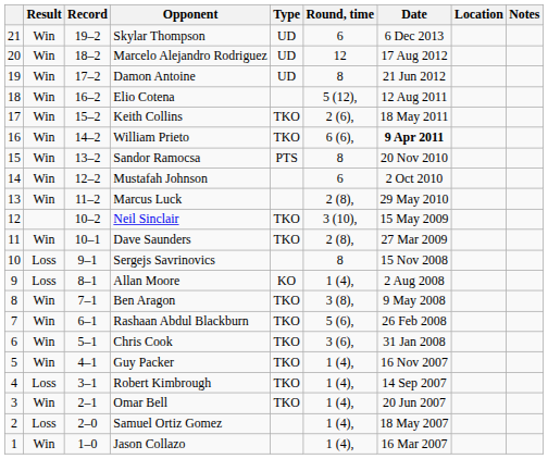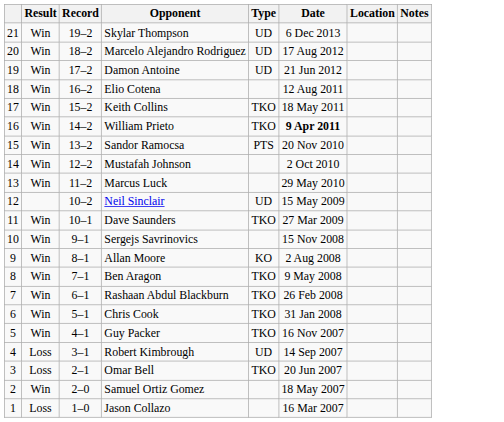 <table class="wikitable" style="text-align:center">
 <tr>
 <th></th>
 <th>Result</th>
 <th>Record</th>
 <th>Opponent</th>
 <th>Type</th>
-<th>Round, time</th>
 <th>Date</th>
 <th>Location</th>
 <th>Notes</th>
 </tr>
 <tr>
 <td>21</td>
 <td>Win</td>
 <td>19–2</td>
 <td style="text-align:left;">Skylar Thompson</td>
 <td>UD</td>
-<td>6</td>
 <td>6 Dec 2013</td>
 <td style="text-align:left;"></td>
 <td></td>
 </tr>
 <tr>
 <td>20</td>
 <td>Win</td>
 <td>18–2</td>
 <td style="text-align:left;">Marcelo Alejandro Rodriguez</td>
 <td>UD</td>
-<td>12</td>
 <td>17 Aug 2012</td>
 <td style="text-align:left;"></td>
 <td style="text-align:left;"></td>
 </tr>
 <tr>
 <td>19</td>
 <td>Win</td>
 <td>17–2</td>
 <td style="text-align:left;">Damon Antoine</td>
 <td>UD</td>
-<td>8</td>
 <td>21 Jun 2012</td>
 <td style="text-align:left;"></td>
 <td></td>
 </tr>
 <tr>
 <td>18</td>
 <td>Win</td>
 <td>16–2</td>
 <td style="text-align:left;">Elio Cotena</td>
 <td></td>
-<td>5 (12), </td>
 <td>12 Aug 2011</td>
 <td style="text-align:left;"></td>
 <td style="text-align:left;"></td>
 </tr>
 <tr>
 <td>17</td>
 <td>Win</td>
 <td>15–2</td>
 <td style="text-align:left;">Keith Collins</td>
 <td>TKO</td>
-<td>2 (6), </td>
 <td>18 May 2011</td>
 <td style="text-align:left;"></td>
 <td></td>
 </tr>
 <tr>
 <td>16</td>
 <td>Win</td>
 <td>14–2</td>
 <td style="text-align:left;">William Prieto</td>
 <td>TKO</td>
-<td>6 (6), </td>
 <td><strong>9 Apr 2011</strong></td>
 <td style="text-align:left;"></td>
 <td></td>
 </tr>
 <tr>
 <td>15</td>
 <td>Win</td>
 <td>13–2</td>
 <td style="text-align:left;">Sandor Ramocsa</td>
 <td>PTS</td>
-<td>8</td>
 <td>20 Nov 2010</td>
 <td style="text-align:left;"></td>
 <td></td>
 </tr>
 <tr>
 <td>14</td>
 <td>Win</td>
 <td>12–2</td>
 <td style="text-align:left;">Mustafah Johnson</td>
 <td></td>
-<td>6</td>
 <td>2 Oct 2010</td>
 <td style="text-align:left;"></td>
 <td></td>
 </tr>
 <tr>
 <td>13</td>
 <td>Win</td>
 <td>11–2</td>
 <td style="text-align:left;">Marcus Luck</td>
 <td></td>
-<td>2 (8), </td>
 <td>29 May 2010</td>
 <td style="text-align:left;"></td>
 <td></td>
 </tr>
 <tr>
 <td>12</td>
 <td></td>
 <td>10–2</td>
 <td style="text-align:left;"><a href='#'>Neil Sinclair</a></td>
-<td>TKO</td>
-<td>3 (10), </td>
+<td>UD</td>
 <td>15 May 2009</td>
 <td style="text-align:left;"></td>
 <td style="text-align:left;"></td>
 </tr>
 <tr>
 <td>11</td>
 <td>Win</td>
 <td>10–1</td>
 <td style="text-align:left;">Dave Saunders</td>
 <td>TKO</td>
-<td>2 (8), </td>
 <td>27 Mar 2009</td>
 <td style="text-align:left;"></td>
 <td></td>
 </tr>
 <tr>
 <td>10</td>
-<td>Loss</td>
+<td>Win</td>
 <td>9–1</td>
 <td style="text-align:left;">Sergejs Savrinovics</td>
 <td></td>
-<td>8</td>
 <td>15 Nov 2008</td>
 <td style="text-align:left;"></td>
 <td></td>
 </tr>
 <tr>
 <td>9</td>
-<td>Loss</td>
+<td>Win</td>
 <td>8–1</td>
 <td style="text-align:left;">Allan Moore</td>
 <td>KO</td>
-<td>1 (4), </td>
 <td>2 Aug 2008</td>
 <td style="text-align:left;"></td>
 <td></td>
 </tr>
 <tr>
 <td>8</td>
 <td>Win</td>
 <td>7–1</td>
 <td style="text-align:left;">Ben Aragon</td>
 <td>TKO</td>
-<td>3 (8), </td>
 <td>9 May 2008</td>
 <td style="text-align:left;"></td>
 <td></td>
 </tr>
 <tr>
 <td>7</td>
 <td>Win</td>
 <td>6–1</td>
 <td style="text-align:left;">Rashaan Abdul Blackburn</td>
 <td>TKO</td>
-<td>5 (6), </td>
 <td>26 Feb 2008</td>
 <td style="text-align:left;"></td>
 <td></td>
 </tr>
 <tr>
 <td>6</td>
 <td>Win</td>
 <td>5–1</td>
 <td style="text-align:left;">Chris Cook</td>
 <td>TKO</td>
-<td>3 (6), </td>
 <td>31 Jan 2008</td>
 <td style="text-align:left;"></td>
 <td></td>
 </tr>
 <tr>
 <td>5</td>
 <td>Win</td>
 <td>4–1</td>
 <td style="text-align:left;">Guy Packer</td>
 <td>TKO</td>
-<td>1 (4), </td>
 <td>16 Nov 2007</td>
 <td style="text-align:left;"></td>
 <td></td>
 </tr>
 <tr>
 <td>4</td>
 <td>Loss</td>
 <td>3–1</td>
 <td style="text-align:left;">Robert Kimbrough</td>
-<td>TKO</td>
-<td>1 (4), </td>
+<td>UD</td>
 <td>14 Sep 2007</td>
 <td style="text-align:left;"></td>
 <td></td>
 </tr>
 <tr>
 <td>3</td>
-<td>Win</td>
+<td>Loss</td>
 <td>2–1</td>
 <td style="text-align:left;">Omar Bell</td>
 <td>TKO</td>
-<td>1 (4), </td>
 <td>20 Jun 2007</td>
 <td style="text-align:left;"></td>
 <td></td>
 </tr>
 <tr>
 <td>2</td>
-<td>Loss</td>
+<td>Win</td>
 <td>2–0</td>
 <td style="text-align:left;">Samuel Ortiz Gomez</td>
 <td></td>
-<td>1 (4), </td>
 <td>18 May 2007</td>
 <td style="text-align:left;"></td>
 <td></td>
 </tr>
 <tr>
 <td>1</td>
-<td>Win</td>
+<td>Loss</td>
 <td>1–0</td>
 <td style="text-align:left;">Jason Collazo</td>
 <td></td>
-<td>1 (4), </td>
 <td>16 Mar 2007</td>
 <td style="text-align:left;"></td>
 <td></td>
 </tr>
 </table>
